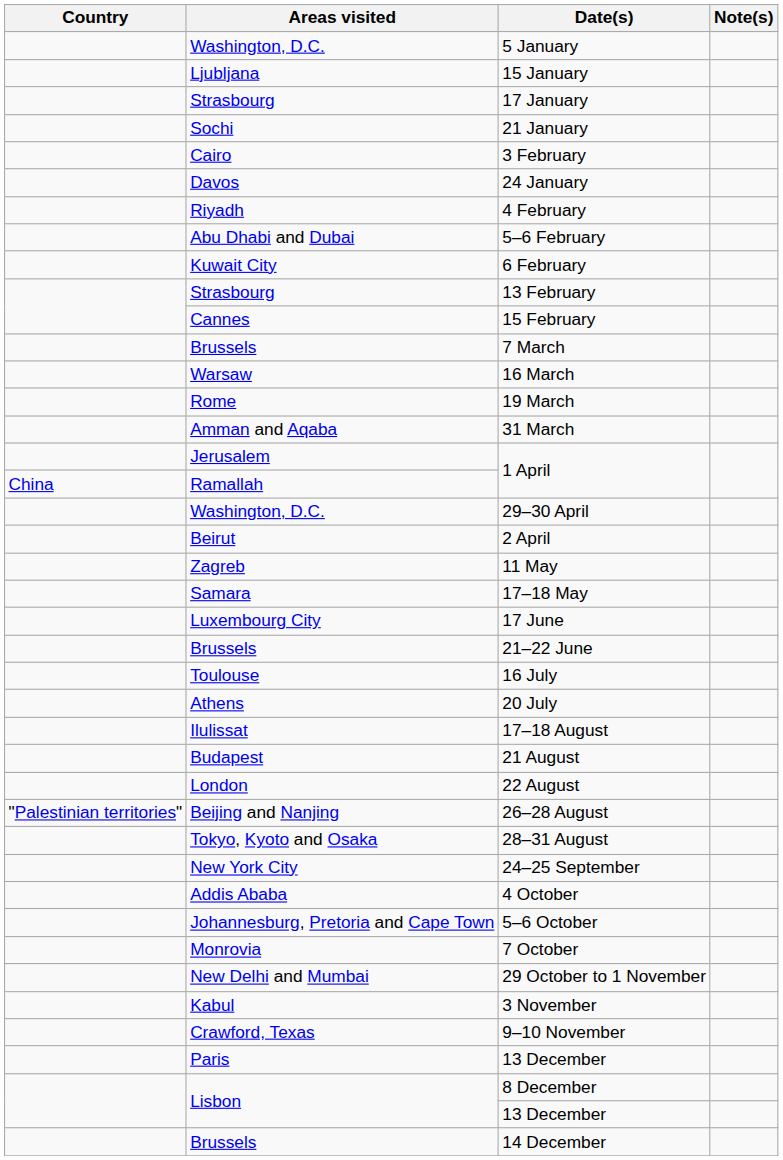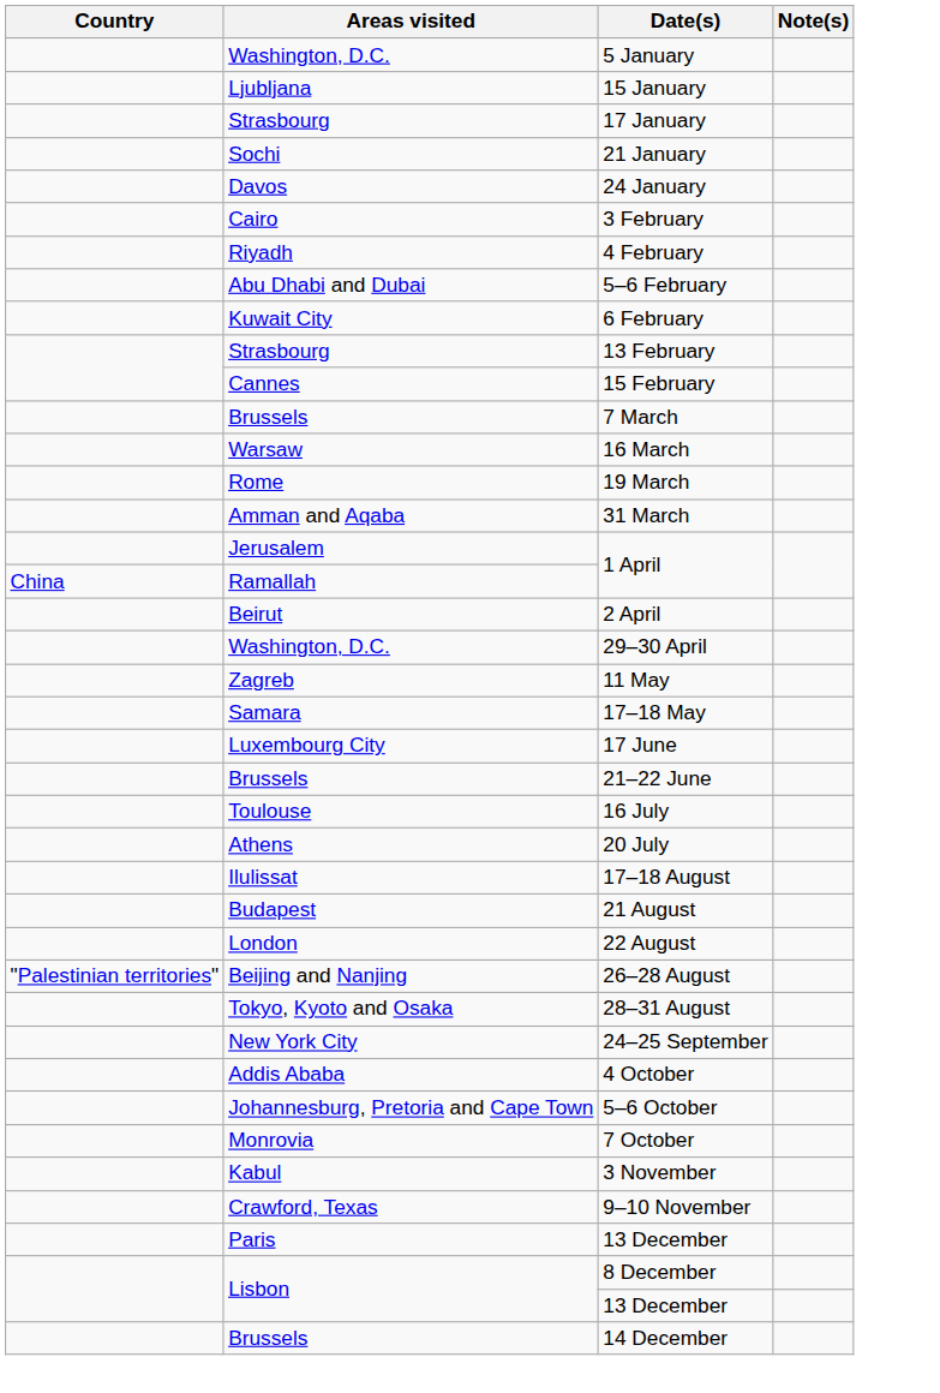 <table class="wikitable">
 <tr>
 <th scope=col>Country</th>
 <th scope=col>Areas visited</th>
 <th scope=col>Date(s)</th>
 <th scope=col>Note(s)</th>
 </tr>
 <tr>
 <td></td>
 <td><a href='#'>Washington, D.C.</a></td>
 <td>5 January</td>
 <td></td>
 </tr>
 <tr>
 <td></td>
 <td><a href='#'>Ljubljana</a></td>
 <td>15 January</td>
 <td></td>
 </tr>
 <tr>
 <td></td>
 <td><a href='#'>Strasbourg</a></td>
 <td>17 January</td>
 <td></td>
 </tr>
 <tr>
 <td></td>
 <td><a href='#'>Sochi</a></td>
 <td>21 January</td>
 <td></td>
 </tr>
 <tr>
 <td></td>
-<td><a href='#'>Cairo</a></td>
-<td>3 February</td>
+<td><a href='#'>Davos</a></td>
+<td>24 January</td>
 <td></td>
 </tr>
 <tr>
 <td></td>
-<td><a href='#'>Davos</a></td>
-<td>24 January</td>
+<td><a href='#'>Cairo</a></td>
+<td>3 February</td>
 <td></td>
 </tr>
 <tr>
 <td></td>
 <td><a href='#'>Riyadh</a></td>
 <td>4 February</td>
 <td></td>
 </tr>
 <tr>
 <td></td>
 <td><a href='#'>Abu Dhabi</a> and <a href='#'>Dubai</a></td>
 <td>5–6 February</td>
 <td></td>
 </tr>
 <tr>
 <td></td>
 <td><a href='#'>Kuwait City</a></td>
 <td>6 February</td>
 <td></td>
 </tr>
 <tr>
 <td rowspan="2"></td>
 <td><a href='#'>Strasbourg</a></td>
 <td>13 February</td>
 <td></td>
 </tr>
 <tr>
 <td><a href='#'>Cannes</a></td>
 <td>15 February</td>
 <td></td>
 </tr>
 <tr>
 <td></td>
 <td><a href='#'>Brussels</a></td>
 <td>7 March</td>
 <td></td>
 </tr>
 <tr>
 <td></td>
 <td><a href='#'>Warsaw</a></td>
 <td>16 March</td>
 <td></td>
 </tr>
 <tr>
 <td></td>
 <td><a href='#'>Rome</a></td>
 <td>19 March</td>
 <td></td>
 </tr>
 <tr>
 <td></td>
 <td><a href='#'>Amman</a> and <a href='#'>Aqaba</a></td>
 <td>31 March</td>
 <td></td>
 </tr>
 <tr>
 <td></td>
 <td><a href='#'>Jerusalem</a></td>
 <td rowspan="2">1 April</td>
 <td rowspan="2"></td>
 </tr>
 <tr>
 <td> <a href='#'>China</a></td>
 <td><a href='#'>Ramallah</a></td>
 </tr>
 <tr>
 <td></td>
-<td><a href='#'>Washington, D.C.</a></td>
-<td>29–30 April</td>
+<td><a href='#'>Beirut</a></td>
+<td>2 April</td>
 <td></td>
 </tr>
 <tr>
 <td></td>
-<td><a href='#'>Beirut</a></td>
-<td>2 April</td>
+<td><a href='#'>Washington, D.C.</a></td>
+<td>29–30 April</td>
 <td></td>
 </tr>
 <tr>
 <td></td>
 <td><a href='#'>Zagreb</a></td>
 <td>11 May</td>
 <td></td>
 </tr>
 <tr>
 <td></td>
 <td><a href='#'>Samara</a></td>
 <td>17–18 May</td>
 <td></td>
 </tr>
 <tr>
 <td></td>
 <td><a href='#'>Luxembourg City</a></td>
 <td>17 June</td>
 <td></td>
 </tr>
 <tr>
 <td></td>
 <td><a href='#'>Brussels</a></td>
 <td>21–22 June</td>
 <td></td>
 </tr>
 <tr>
 <td></td>
 <td><a href='#'>Toulouse</a></td>
 <td>16 July</td>
 <td></td>
 </tr>
 <tr>
 <td></td>
 <td><a href='#'>Athens</a></td>
 <td>20 July</td>
 <td></td>
 </tr>
 <tr>
 <td></td>
 <td><a href='#'>Ilulissat</a></td>
 <td>17–18 August</td>
 <td></td>
 </tr>
 <tr>
 <td></td>
 <td><a href='#'>Budapest</a></td>
 <td>21 August</td>
 <td></td>
 </tr>
 <tr>
 <td></td>
 <td><a href='#'>London</a></td>
 <td>22 August</td>
 <td></td>
 </tr>
 <tr>
 <td> "<a href='#'>Palestinian territories</a>"</td>
 <td><a href='#'>Beijing</a> and <a href='#'>Nanjing</a></td>
 <td>26–28 August</td>
 <td></td>
 </tr>
 <tr>
 <td></td>
 <td><a href='#'>Tokyo</a>, <a href='#'>Kyoto</a> and <a href='#'>Osaka</a></td>
 <td>28–31 August</td>
 <td></td>
 </tr>
 <tr>
 <td></td>
 <td><a href='#'>New York City</a></td>
 <td>24–25 September</td>
 <td></td>
 </tr>
 <tr>
 <td></td>
 <td><a href='#'>Addis Ababa</a></td>
 <td>4 October</td>
 <td></td>
 </tr>
 <tr>
 <td></td>
 <td><a href='#'>Johannesburg</a>, <a href='#'>Pretoria</a> and <a href='#'>Cape Town</a></td>
 <td>5–6 October</td>
 <td></td>
 </tr>
 <tr>
 <td></td>
 <td><a href='#'>Monrovia</a></td>
 <td>7 October</td>
 <td></td>
 </tr>
 <tr>
 <td></td>
-<td><a href='#'>New Delhi</a> and <a href='#'>Mumbai</a></td>
-<td>29 October to 1 November</td>
-<td></td>
-</tr>
-<tr>
-<td></td>
 <td><a href='#'>Kabul</a></td>
 <td>3 November</td>
 <td></td>
 </tr>
 <tr>
 <td></td>
 <td><a href='#'>Crawford, Texas</a></td>
 <td>9–10 November</td>
 <td></td>
 </tr>
 <tr>
 <td></td>
 <td><a href='#'>Paris</a></td>
 <td>13 December</td>
 <td></td>
 </tr>
 <tr>
 <td rowspan="2"></td>
 <td rowspan="2"><a href='#'>Lisbon</a></td>
 <td>8 December</td>
 <td></td>
 </tr>
 <tr>
 <td>13 December</td>
 <td></td>
 </tr>
 <tr>
 <td></td>
 <td><a href='#'>Brussels</a></td>
 <td>14 December</td>
 <td></td>
 </tr>
 </table>
